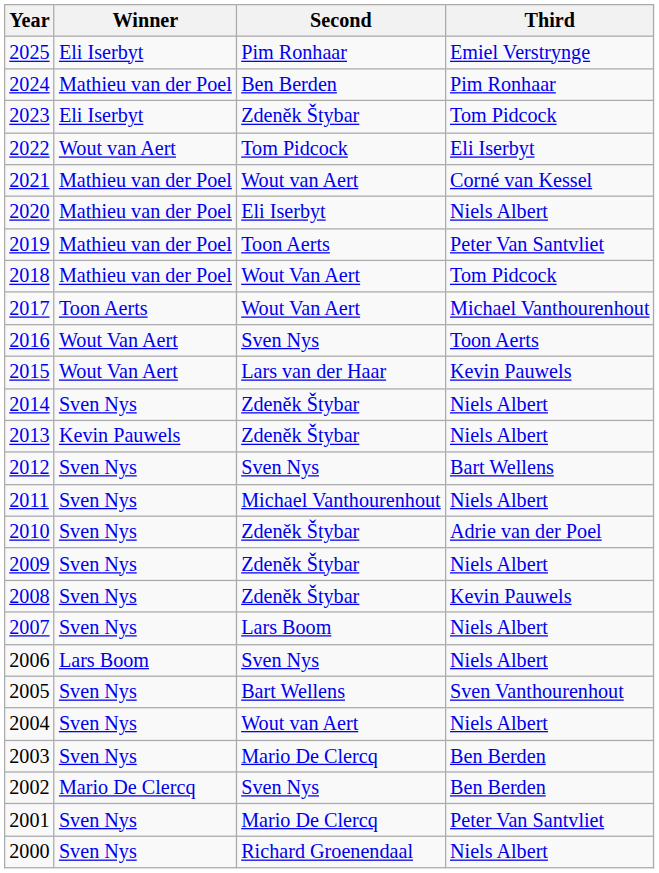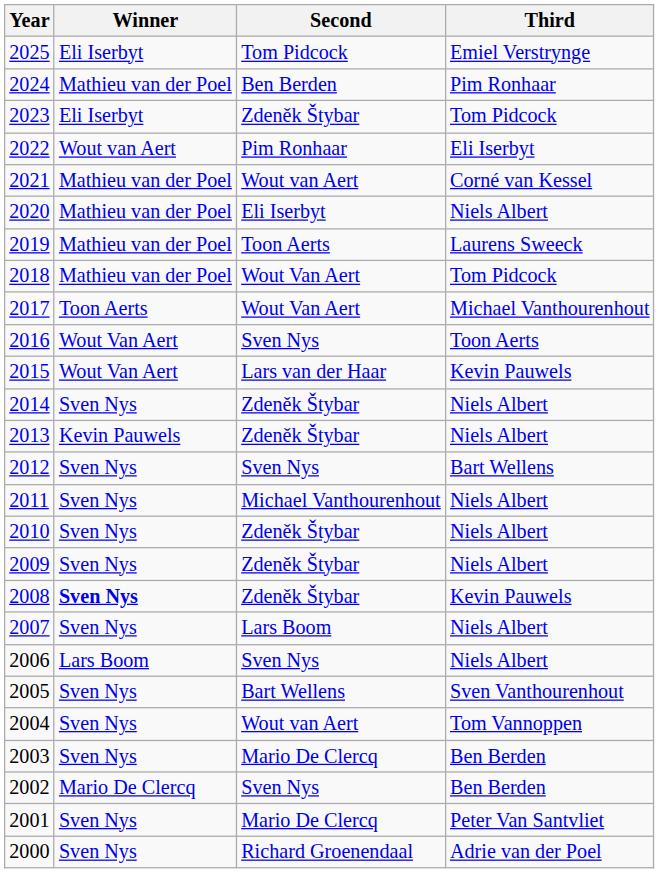 <table class="wikitable">
 <tr>
 <th>Year</th>
 <th>Winner</th>
 <th>Second</th>
 <th>Third</th>
 </tr>
 <tr>
 <td><a href='#'>2025</a></td>
 <td> <a href='#'>Eli Iserbyt</a></td>
-<td> <a href='#'>Pim Ronhaar</a></td>
+<td> <a href='#'>Tom Pidcock</a></td>
 <td> <a href='#'>Emiel Verstrynge</a></td>
 </tr>
 <tr>
 <td><a href='#'>2024</a></td>
 <td> <a href='#'>Mathieu van der Poel</a></td>
 <td> <a href='#'>Ben Berden</a></td>
 <td> <a href='#'>Pim Ronhaar</a></td>
 </tr>
 <tr>
 <td><a href='#'>2023</a></td>
 <td> <a href='#'>Eli Iserbyt</a></td>
 <td> <a href='#'>Zdeněk Štybar</a></td>
 <td> <a href='#'>Tom Pidcock</a></td>
 </tr>
 <tr>
 <td><a href='#'>2022</a></td>
 <td> <a href='#'>Wout van Aert</a></td>
-<td> <a href='#'>Tom Pidcock</a></td>
+<td> <a href='#'>Pim Ronhaar</a></td>
 <td> <a href='#'>Eli Iserbyt</a></td>
 </tr>
 <tr>
 <td><a href='#'>2021</a></td>
 <td> <a href='#'>Mathieu van der Poel</a></td>
 <td> <a href='#'>Wout van Aert</a></td>
 <td> <a href='#'>Corné van Kessel</a></td>
 </tr>
 <tr>
 <td><a href='#'>2020</a></td>
 <td> <a href='#'>Mathieu van der Poel</a></td>
 <td> <a href='#'>Eli Iserbyt</a></td>
 <td> <a href='#'>Niels Albert</a></td>
 </tr>
 <tr>
 <td><a href='#'>2019</a></td>
 <td> <a href='#'>Mathieu van der Poel</a></td>
 <td> <a href='#'>Toon Aerts</a></td>
-<td> <a href='#'>Peter Van Santvliet</a></td>
+<td> <a href='#'>Laurens Sweeck</a></td>
 </tr>
 <tr>
 <td><a href='#'>2018</a></td>
 <td> <a href='#'>Mathieu van der Poel</a></td>
 <td> <a href='#'>Wout Van Aert</a></td>
 <td> <a href='#'>Tom Pidcock</a></td>
 </tr>
 <tr>
 <td><a href='#'>2017</a></td>
 <td> <a href='#'>Toon Aerts</a></td>
 <td> <a href='#'>Wout Van Aert</a></td>
 <td> <a href='#'>Michael Vanthourenhout</a></td>
 </tr>
 <tr>
 <td><a href='#'>2016</a></td>
 <td> <a href='#'>Wout Van Aert</a></td>
 <td> <a href='#'>Sven Nys</a></td>
 <td> <a href='#'>Toon Aerts</a></td>
 </tr>
 <tr>
 <td><a href='#'>2015</a></td>
 <td> <a href='#'>Wout Van Aert</a></td>
 <td> <a href='#'>Lars van der Haar</a></td>
 <td> <a href='#'>Kevin Pauwels</a></td>
 </tr>
 <tr>
 <td><a href='#'>2014</a></td>
 <td> <a href='#'>Sven Nys</a></td>
 <td> <a href='#'>Zdeněk Štybar</a></td>
 <td> <a href='#'>Niels Albert</a></td>
 </tr>
 <tr>
 <td><a href='#'>2013</a></td>
 <td> <a href='#'>Kevin Pauwels</a></td>
 <td> <a href='#'>Zdeněk Štybar</a></td>
 <td> <a href='#'>Niels Albert</a></td>
 </tr>
 <tr>
 <td><a href='#'>2012</a></td>
 <td> <a href='#'>Sven Nys</a></td>
 <td> <a href='#'>Sven Nys</a></td>
 <td> <a href='#'>Bart Wellens</a></td>
 </tr>
 <tr>
 <td><a href='#'>2011</a></td>
 <td> <a href='#'>Sven Nys</a></td>
 <td> <a href='#'>Michael Vanthourenhout</a></td>
 <td> <a href='#'>Niels Albert</a></td>
 </tr>
 <tr>
 <td><a href='#'>2010</a></td>
 <td> <a href='#'>Sven Nys</a></td>
 <td> <a href='#'>Zdeněk Štybar</a></td>
-<td> <a href='#'>Adrie van der Poel</a></td>
+<td> <a href='#'>Niels Albert</a></td>
 </tr>
 <tr>
 <td><a href='#'>2009</a></td>
 <td> <a href='#'>Sven Nys</a></td>
 <td> <a href='#'>Zdeněk Štybar</a></td>
 <td> <a href='#'>Niels Albert</a></td>
 </tr>
 <tr>
 <td><a href='#'>2008</a></td>
-<td> <a href='#'>Sven Nys</a></td>
+<td><strong> <a href='#'>Sven Nys</a></strong></td>
 <td> <a href='#'>Zdeněk Štybar</a></td>
 <td> <a href='#'>Kevin Pauwels</a></td>
 </tr>
 <tr>
 <td><a href='#'>2007</a></td>
 <td> <a href='#'>Sven Nys</a></td>
 <td> <a href='#'>Lars Boom</a></td>
 <td> <a href='#'>Niels Albert</a></td>
 </tr>
 <tr>
 <td>2006</td>
 <td> <a href='#'>Lars Boom</a></td>
 <td> <a href='#'>Sven Nys</a></td>
 <td> <a href='#'>Niels Albert</a></td>
 </tr>
 <tr>
 <td>2005</td>
 <td> <a href='#'>Sven Nys</a></td>
 <td> <a href='#'>Bart Wellens</a></td>
 <td> <a href='#'>Sven Vanthourenhout</a></td>
 </tr>
 <tr>
 <td>2004</td>
 <td> <a href='#'>Sven Nys</a></td>
 <td> <a href='#'>Wout van Aert</a></td>
-<td> <a href='#'>Niels Albert</a></td>
+<td> <a href='#'>Tom Vannoppen</a></td>
 </tr>
 <tr>
 <td>2003</td>
 <td> <a href='#'>Sven Nys</a></td>
 <td> <a href='#'>Mario De Clercq</a></td>
 <td> <a href='#'>Ben Berden</a></td>
 </tr>
 <tr>
 <td>2002</td>
 <td> <a href='#'>Mario De Clercq</a></td>
 <td> <a href='#'>Sven Nys</a></td>
 <td> <a href='#'>Ben Berden</a></td>
 </tr>
 <tr>
 <td>2001</td>
 <td> <a href='#'>Sven Nys</a></td>
 <td> <a href='#'>Mario De Clercq</a></td>
 <td> <a href='#'>Peter Van Santvliet</a></td>
 </tr>
 <tr>
 <td>2000</td>
 <td> <a href='#'>Sven Nys</a></td>
 <td> <a href='#'>Richard Groenendaal</a></td>
-<td> <a href='#'>Niels Albert</a></td>
+<td> <a href='#'>Adrie van der Poel</a></td>
 </tr>
 </table>
